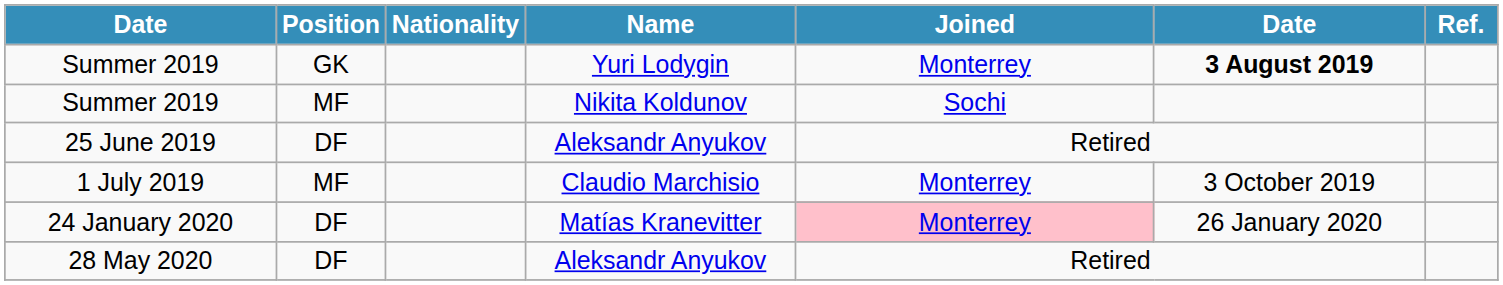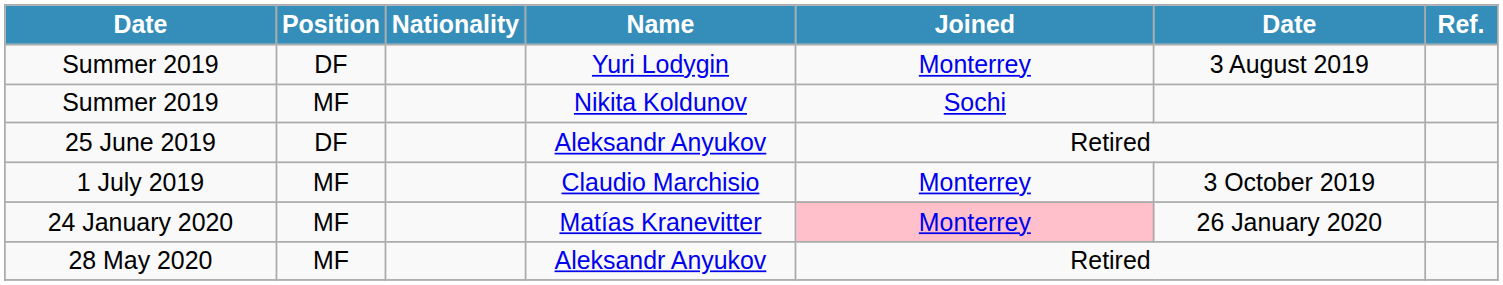 <table class="wikitable"  style="text-align:center; font-size:90%; ">
 <tr>
 <th style="background:#348EB9; color:white; width:150px;">Date</th>
 <th style="background:#348EB9; color:white; width:55px;">Position</th>
 <th style="background:#348EB9; color:white; width:55px;">Nationality</th>
 <th style="background:#348EB9; color:white; width:150px;">Name</th>
 <th style="background:#348EB9; color:white; width:200px;">Joined</th>
 <th style="background:#348EB9; color:white; width:150px;">Date</th>
 <th style="background:#348EB9; color:white; width:35px;">Ref.</th>
 </tr>
 <tr>
 <td>Summer 2019</td>
-<td>GK</td>
+<td>DF</td>
 <td></td>
 <td><a href='#'>Yuri Lodygin</a></td>
 <td><a href='#'>Monterrey</a></td>
-<td><strong>3 August 2019</strong></td>
+<td>3 August 2019</td>
 <td></td>
 </tr>
 <tr>
 <td>Summer 2019</td>
 <td>MF</td>
 <td></td>
 <td><a href='#'>Nikita Koldunov</a></td>
 <td><a href='#'>Sochi</a></td>
 <td></td>
 <td></td>
 </tr>
 <tr>
 <td>25 June 2019</td>
 <td>DF</td>
 <td></td>
 <td><a href='#'>Aleksandr Anyukov</a></td>
 <td colspan="2">Retired</td>
 <td></td>
 </tr>
 <tr>
 <td>1 July 2019</td>
 <td>MF</td>
 <td></td>
 <td><a href='#'>Claudio Marchisio</a></td>
 <td><a href='#'>Monterrey</a></td>
 <td>3 October 2019</td>
 <td></td>
 </tr>
 <tr>
 <td>24 January 2020</td>
-<td>DF</td>
+<td>MF</td>
 <td></td>
 <td><a href='#'>Matías Kranevitter</a></td>
 <td style="background: pink;"><a href='#'>Monterrey</a></td>
 <td>26 January 2020</td>
 <td></td>
 </tr>
 <tr>
 <td>28 May 2020</td>
-<td>DF</td>
+<td>MF</td>
 <td></td>
 <td><a href='#'>Aleksandr Anyukov</a></td>
 <td colspan="2">Retired</td>
 <td></td>
 </tr>
 </table>
